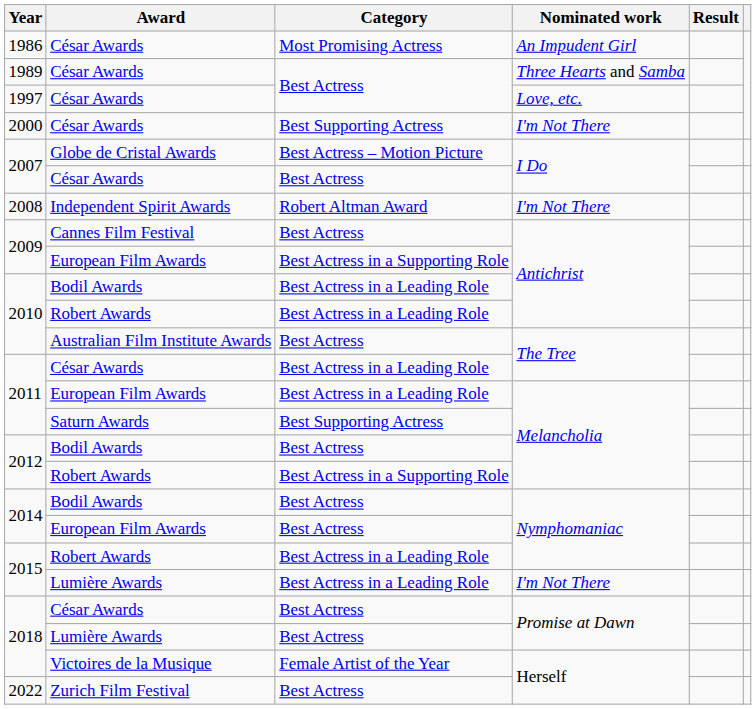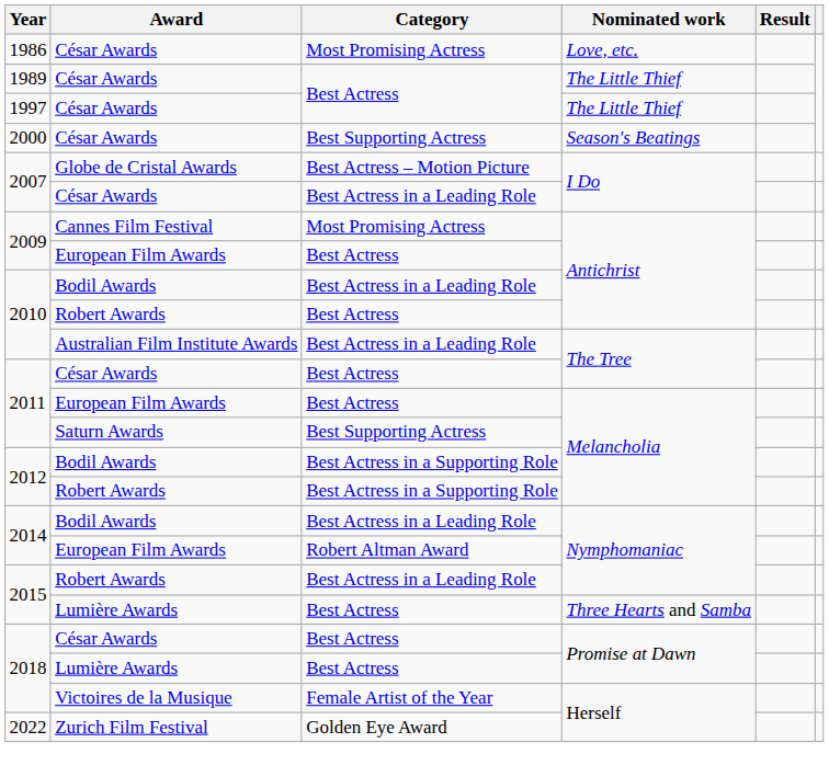 <table class="wikitable">
 <tr>
 <th>Year</th>
 <th>Award</th>
 <th>Category</th>
 <th>Nominated work</th>
 <th>Result</th>
 <th></th>
 </tr>
 <tr>
 <td>1986</td>
 <td><a href='#'>César Awards</a></td>
 <td><a href='#'>Most Promising Actress</a></td>
-<td><em><a href='#'>An Impudent Girl</a></em></td>
+<td><em><a href='#'>Love, etc.</a></em></td>
 <td></td>
 <td rowspan="4"></td>
 </tr>
 <tr>
 <td>1989</td>
 <td><a href='#'>César Awards</a></td>
 <td rowspan="2"><a href='#'>Best Actress</a></td>
-<td><em><a href='#'>Three Hearts</a></em> and <em><a href='#'>Samba</a></em></td>
+<td><em><a href='#'>The Little Thief</a></em></td>
 <td></td>
 </tr>
 <tr>
 <td>1997</td>
 <td><a href='#'>César Awards</a></td>
-<td><em><a href='#'>Love, etc.</a></em></td>
+<td><em><a href='#'>The Little Thief</a></em></td>
 <td></td>
 </tr>
 <tr>
 <td>2000</td>
 <td><a href='#'>César Awards</a></td>
 <td><a href='#'>Best Supporting Actress</a></td>
-<td><em><a href='#'>I'm Not There</a></em></td>
+<td><em><a href='#'>Season's Beatings</a></em></td>
 <td></td>
 </tr>
 <tr>
 <td rowspan="2">2007</td>
 <td><a href='#'>Globe de Cristal Awards</a></td>
 <td><a href='#'>Best Actress – Motion Picture</a></td>
 <td rowspan="2"><em><a href='#'>I Do</a></em></td>
 <td></td>
 <td></td>
 </tr>
 <tr>
 <td><a href='#'>César Awards</a></td>
-<td><a href='#'>Best Actress</a></td>
-<td></td>
-<td></td>
-</tr>
-<tr>
-<td>2008</td>
-<td><a href='#'>Independent Spirit Awards</a></td>
-<td><a href='#'>Robert Altman Award</a></td>
-<td><em><a href='#'>I'm Not There</a></em></td>
+<td><a href='#'>Best Actress in a Leading Role</a></td>
 <td></td>
 <td></td>
 </tr>
 <tr>
 <td rowspan="2">2009</td>
 <td><a href='#'>Cannes Film Festival</a></td>
-<td><a href='#'>Best Actress</a></td>
+<td><a href='#'>Most Promising Actress</a></td>
 <td rowspan="4"><em><a href='#'>Antichrist</a></em></td>
 <td></td>
 <td></td>
 </tr>
 <tr>
 <td><a href='#'>European Film Awards</a></td>
-<td><a href='#'>Best Actress in a Supporting Role</a></td>
+<td><a href='#'>Best Actress</a></td>
 <td></td>
 <td></td>
 </tr>
 <tr>
 <td rowspan="3">2010</td>
 <td><a href='#'>Bodil Awards</a></td>
 <td><a href='#'>Best Actress in a Leading Role</a></td>
 <td></td>
 <td></td>
 </tr>
 <tr>
 <td><a href='#'>Robert Awards</a></td>
-<td><a href='#'>Best Actress in a Leading Role</a></td>
+<td><a href='#'>Best Actress</a></td>
 <td></td>
 <td></td>
 </tr>
 <tr>
 <td><a href='#'>Australian Film Institute Awards</a></td>
-<td><a href='#'>Best Actress</a></td>
+<td><a href='#'>Best Actress in a Leading Role</a></td>
 <td rowspan="2"><em><a href='#'>The Tree</a></em></td>
 <td></td>
 <td></td>
 </tr>
 <tr>
 <td rowspan="3">2011</td>
 <td><a href='#'>César Awards</a></td>
-<td><a href='#'>Best Actress in a Leading Role</a></td>
+<td><a href='#'>Best Actress</a></td>
 <td></td>
 <td></td>
 </tr>
 <tr>
 <td><a href='#'>European Film Awards</a></td>
-<td><a href='#'>Best Actress in a Leading Role</a></td>
+<td><a href='#'>Best Actress</a></td>
 <td rowspan="4"><em><a href='#'>Melancholia</a></em></td>
 <td></td>
 <td></td>
 </tr>
 <tr>
 <td><a href='#'>Saturn Awards</a></td>
 <td><a href='#'>Best Supporting Actress</a></td>
 <td></td>
 <td></td>
 </tr>
 <tr>
 <td rowspan="2">2012</td>
 <td><a href='#'>Bodil Awards</a></td>
-<td><a href='#'>Best Actress</a></td>
+<td><a href='#'>Best Actress in a Supporting Role</a></td>
 <td></td>
 <td></td>
 </tr>
 <tr>
 <td><a href='#'>Robert Awards</a></td>
 <td><a href='#'>Best Actress in a Supporting Role</a></td>
 <td></td>
 <td></td>
 </tr>
 <tr>
 <td rowspan="2">2014</td>
 <td><a href='#'>Bodil Awards</a></td>
-<td><a href='#'>Best Actress</a></td>
+<td><a href='#'>Best Actress in a Leading Role</a></td>
 <td rowspan="3"><em><a href='#'>Nymphomaniac</a></em></td>
 <td></td>
 <td></td>
 </tr>
 <tr>
 <td><a href='#'>European Film Awards</a></td>
-<td><a href='#'>Best Actress</a></td>
+<td><a href='#'>Robert Altman Award</a></td>
 <td></td>
 <td></td>
 </tr>
 <tr>
 <td rowspan="2">2015</td>
 <td><a href='#'>Robert Awards</a></td>
 <td><a href='#'>Best Actress in a Leading Role</a></td>
 <td></td>
 <td></td>
 </tr>
 <tr>
 <td><a href='#'>Lumière Awards</a></td>
-<td><a href='#'>Best Actress in a Leading Role</a></td>
-<td><em><a href='#'>I'm Not There</a></em></td>
+<td><a href='#'>Best Actress</a></td>
+<td><em><a href='#'>Three Hearts</a></em> and <em><a href='#'>Samba</a></em></td>
 <td></td>
 <td></td>
 </tr>
 <tr>
 <td rowspan="3">2018</td>
 <td><a href='#'>César Awards</a></td>
 <td><a href='#'>Best Actress</a></td>
 <td rowspan="2"><em>Promise at Dawn</em></td>
 <td></td>
 <td></td>
 </tr>
 <tr>
 <td><a href='#'>Lumière Awards</a></td>
 <td><a href='#'>Best Actress</a></td>
 <td></td>
 <td></td>
 </tr>
 <tr>
 <td><a href='#'>Victoires de la Musique</a></td>
 <td><a href='#'>Female Artist of the Year</a></td>
 <td rowspan="2">Herself</td>
 <td></td>
 <td></td>
 </tr>
 <tr>
 <td>2022</td>
 <td><a href='#'>Zurich Film Festival</a></td>
-<td><a href='#'>Best Actress</a></td>
+<td>Golden Eye Award</td>
 <td></td>
 <td></td>
 </tr>
 </table>
